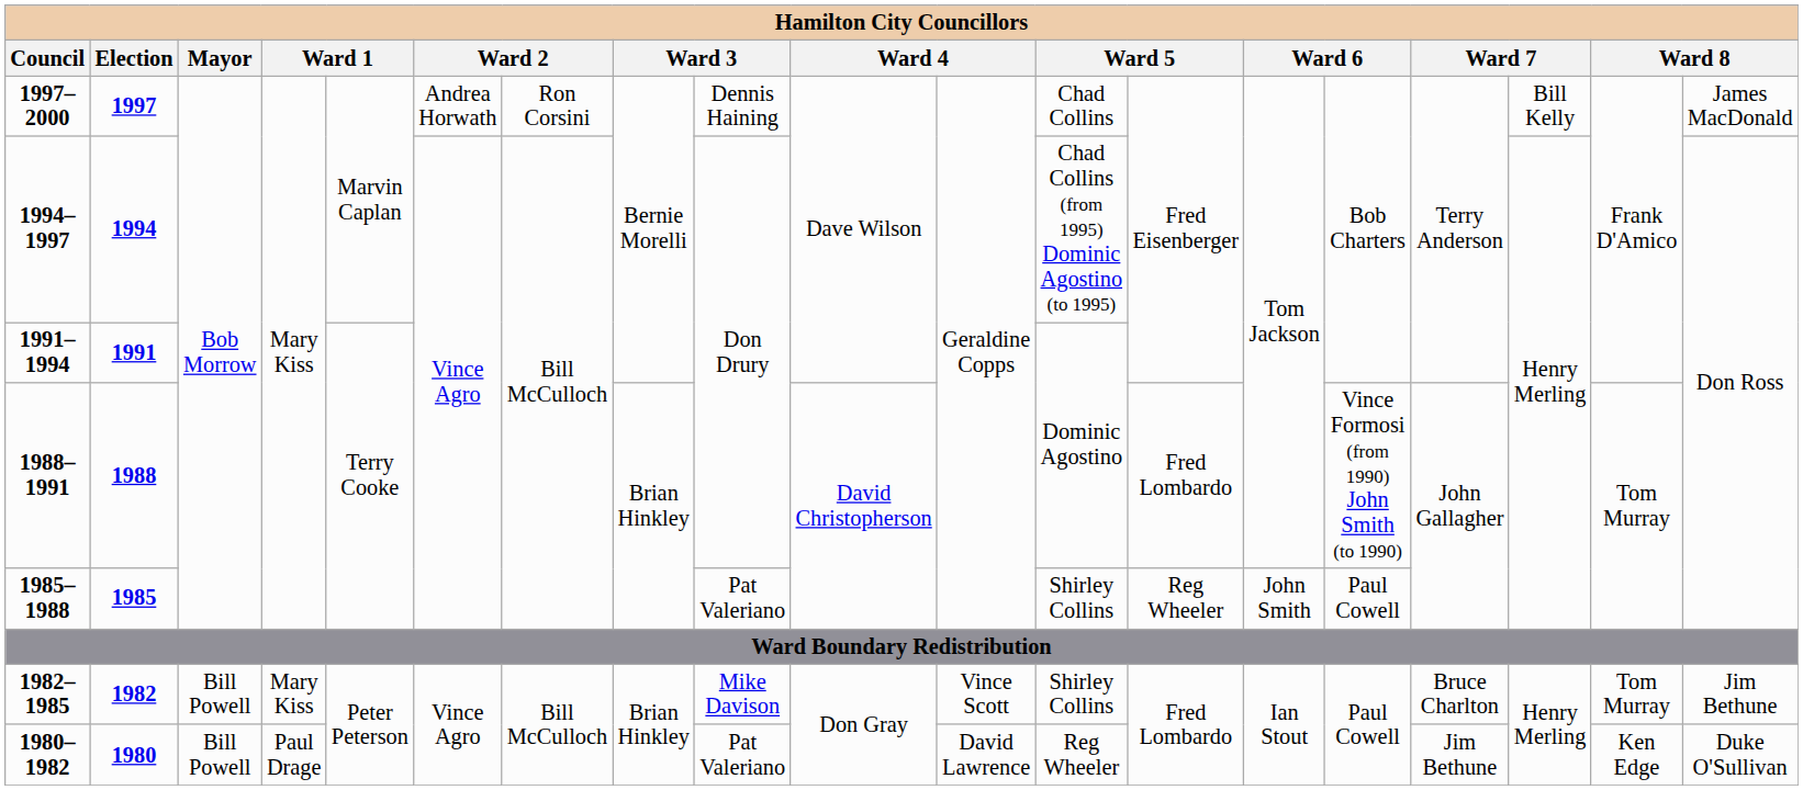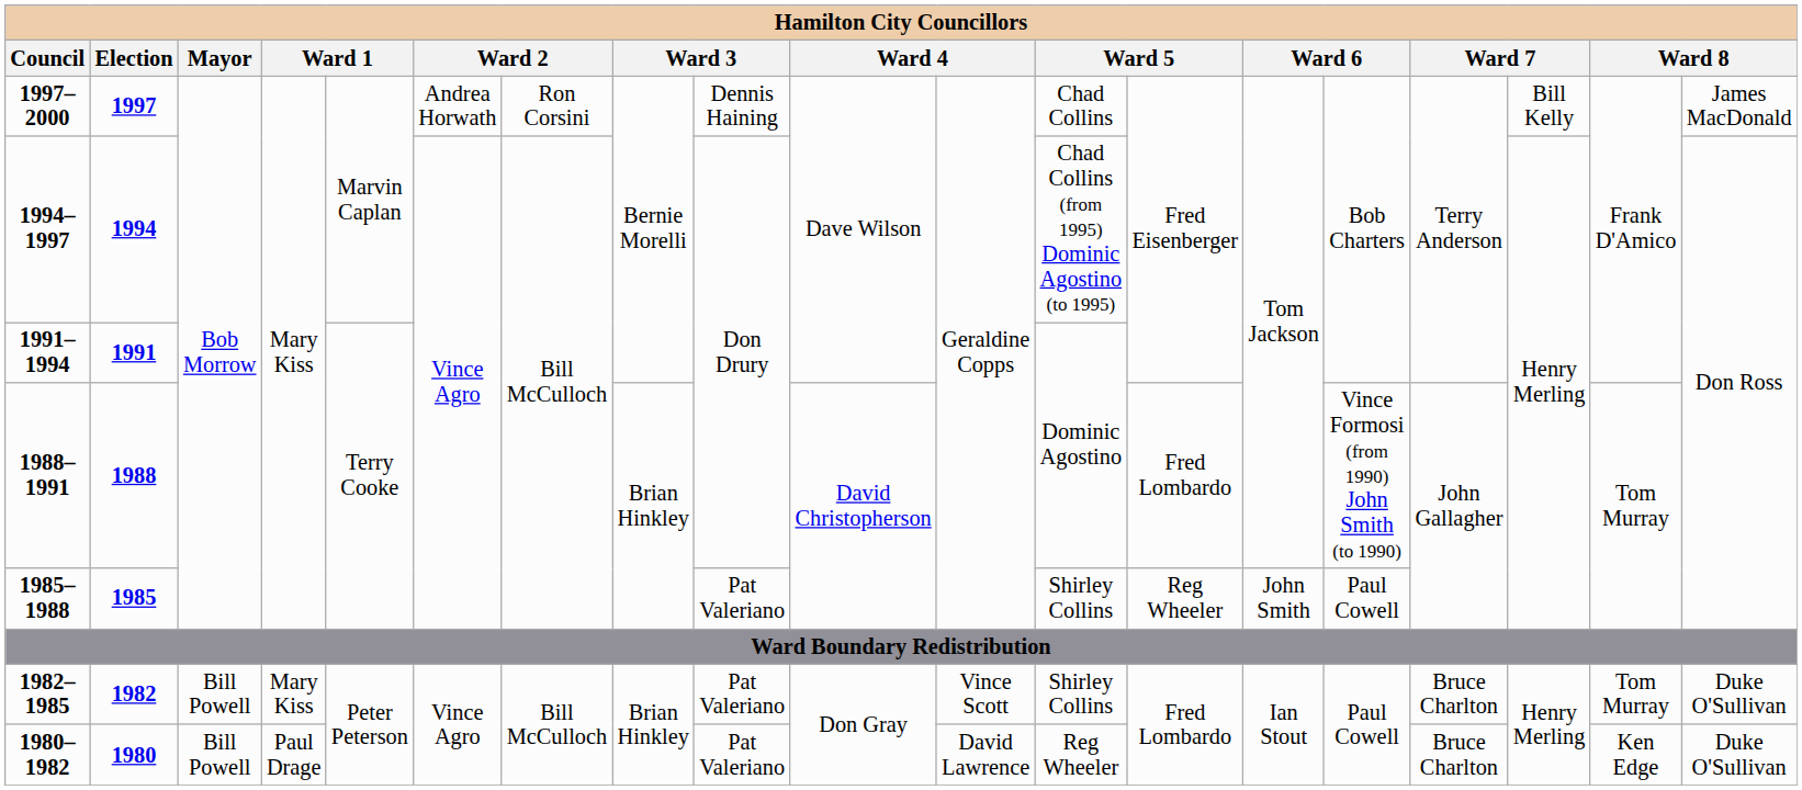 <table class="wikitable">
 <tr>
 <th colspan="19" style="background:#eecdab; text-align:center;"><strong>Hamilton City Councillors</strong></th>
 </tr>
 <tr style="background:#ffffff">
 <th style="width:200px;">Council</th>
 <th style="width:200px;">Election</th>
 <th style="width:200px;">Mayor</th>
 <th colspan="2" style="width:200px;">Ward 1</th>
 <th colspan="2" style="width:200px;">Ward 2</th>
 <th colspan="2" style="width:200px;">Ward 3</th>
 <th colspan="2" style="width:200px;">Ward 4</th>
 <th colspan="2" style="width:200px;">Ward 5</th>
 <th colspan="2" style="width:200px;">Ward 6</th>
 <th colspan="2" style="width:200px;">Ward 7</th>
 <th colspan="2" style="width:200px;">Ward 8</th>
 </tr>
 <tr style="text-align:center; background:#fcfcfc;">
 <td><strong>1997–2000</strong></td>
 <td><strong><a href='#'>1997</a></strong></td>
 <td rowspan="5"><a href='#'>Bob Morrow</a></td>
 <td rowspan="5">Mary Kiss</td>
 <td rowspan="2">Marvin Caplan</td>
 <td>Andrea Horwath</td>
 <td>Ron Corsini</td>
 <td rowspan="3">Bernie Morelli</td>
 <td>Dennis Haining</td>
 <td rowspan="3">Dave Wilson</td>
 <td rowspan="5">Geraldine Copps</td>
 <td>Chad Collins</td>
 <td rowspan="3">Fred Eisenberger</td>
 <td rowspan="4">Tom Jackson</td>
 <td rowspan="3">Bob Charters</td>
 <td rowspan="3">Terry Anderson</td>
 <td>Bill Kelly</td>
 <td rowspan="3">Frank D'Amico</td>
 <td>James MacDonald</td>
 </tr>
 <tr style="text-align:center; background:#fcfcfc;">
 <td><strong>1994–1997</strong></td>
 <td><strong><a href='#'>1994</a></strong></td>
 <td rowspan="4"><a href='#'>Vince Agro</a></td>
 <td rowspan="4">Bill McCulloch</td>
 <td rowspan="3">Don Drury</td>
 <td>Chad Collins<br><small>(from 1995)</small><br><a href='#'>Dominic Agostino</a> <br><small>(to 1995)</small></td>
 <td rowspan="4">Henry Merling</td>
 <td rowspan="4">Don Ross</td>
 </tr>
 <tr style="text-align:center; background:#fcfcfc;">
 <td><strong>1991–1994</strong></td>
 <td><strong><a href='#'>1991</a></strong></td>
 <td rowspan="3">Terry Cooke</td>
 <td rowspan="2">Dominic Agostino</td>
 </tr>
 <tr style="text-align:center; background:#fcfcfc;">
 <td><strong>1988–1991</strong></td>
 <td><strong><a href='#'>1988</a></strong></td>
 <td rowspan="2">Brian Hinkley</td>
 <td rowspan="2"><a href='#'>David Christopherson</a></td>
 <td>Fred Lombardo</td>
 <td>Vince Formosi<br><small>(from 1990)</small><br><a href='#'>John Smith</a><br><small>(to 1990)</small></td>
 <td rowspan="2">John Gallagher</td>
 <td rowspan="2">Tom Murray</td>
 </tr>
 <tr style="text-align:center; background:#fcfcfc;">
 <td><strong>1985–1988</strong></td>
 <td><strong><a href='#'>1985</a></strong></td>
 <td>Pat Valeriano</td>
 <td>Shirley Collins</td>
 <td>Reg Wheeler</td>
 <td>John Smith</td>
 <td>Paul Cowell</td>
 </tr>
 <tr style="text-align:center; background:#919098;">
 <td colspan="19"><strong>Ward Boundary Redistribution</strong></td>
 </tr>
 <tr style="text-align:center; background:#fcfcfc;">
 <td><strong>1982–1985</strong></td>
 <td><strong><a href='#'>1982</a></strong></td>
 <td>Bill Powell</td>
 <td>Mary Kiss</td>
 <td rowspan="2">Peter Peterson</td>
 <td rowspan="2">Vince Agro</td>
 <td rowspan="2">Bill McCulloch</td>
 <td rowspan="2">Brian Hinkley</td>
-<td><a href='#'>Mike Davison</a></td>
+<td>Pat Valeriano</td>
 <td rowspan="2">Don Gray</td>
 <td>Vince Scott</td>
 <td>Shirley Collins</td>
 <td rowspan="2">Fred Lombardo</td>
 <td rowspan="2">Ian Stout</td>
 <td rowspan="2">Paul Cowell</td>
 <td>Bruce Charlton</td>
 <td rowspan="2">Henry Merling</td>
 <td>Tom Murray</td>
-<td>Jim Bethune</td>
+<td>Duke O'Sullivan</td>
 </tr>
 <tr style="text-align:center; background:#fcfcfc;">
 <td><strong>1980–1982</strong></td>
 <td><strong><a href='#'>1980</a></strong></td>
 <td>Bill Powell</td>
 <td>Paul Drage</td>
 <td>Pat Valeriano</td>
 <td>David Lawrence</td>
 <td>Reg Wheeler</td>
-<td>Jim Bethune</td>
+<td>Bruce Charlton</td>
 <td>Ken Edge</td>
 <td>Duke O'Sullivan</td>
 </tr>
 </table>
